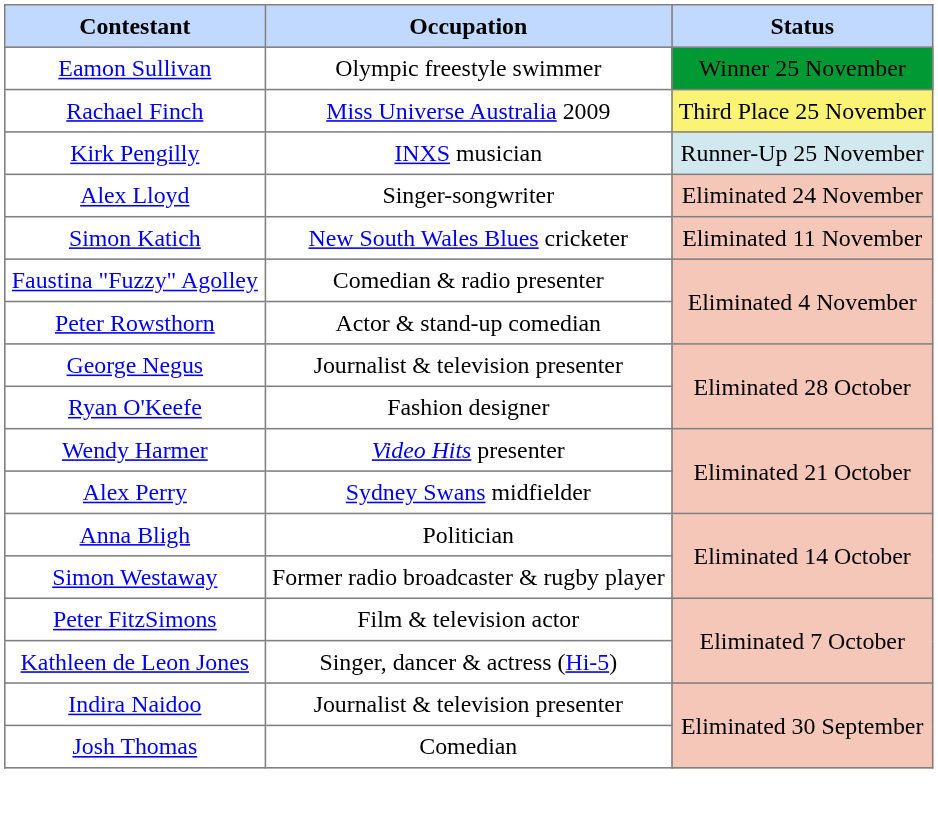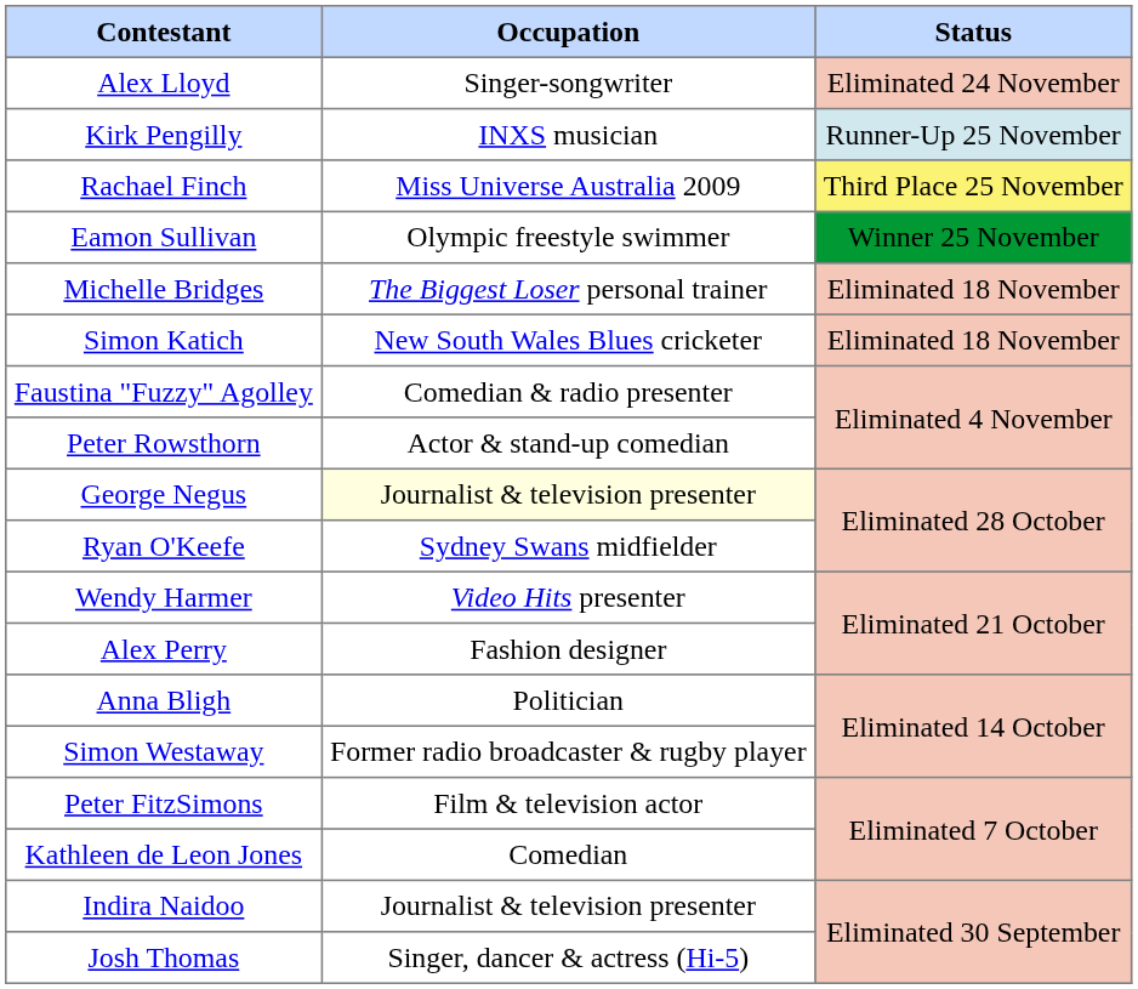 <table class="sortable" border="1" cellpadding="4" cellspacing="0" style="text-align:center; font-size:95%; border-collapse:collapse">
 <tr style="background:#C1D8FF">
 <th>Contestant</th>
 <th>Occupation</th>
 <th>Status</th>
 </tr>
 <tr>
-<td><a href='#'>Eamon Sullivan</a></td>
-<td>Olympic freestyle swimmer</td>
-<td bgcolor="009933"><span>Winner 25 November</span></td>
+<td><a href='#'>Alex Lloyd</a></td>
+<td>Singer-songwriter</td>
+<td bgcolor="F4C7B8">Eliminated 24 November</td>
+</tr>
+<tr>
+<td><a href='#'>Kirk Pengilly</a></td>
+<td><a href='#'>INXS</a> musician</td>
+<td style="background:#d1e8ef">Runner-Up 25 November</td>
 </tr>
 <tr>
 <td><a href='#'>Rachael Finch</a></td>
 <td><a href='#'>Miss Universe Australia</a> 2009</td>
 <td style="background:#fbf373">Third Place 25 November</td>
 </tr>
 <tr>
-<td><a href='#'>Kirk Pengilly</a></td>
-<td><a href='#'>INXS</a> musician</td>
-<td style="background:#d1e8ef">Runner-Up 25 November</td>
+<td><a href='#'>Eamon Sullivan</a></td>
+<td>Olympic freestyle swimmer</td>
+<td bgcolor="009933"><span>Winner 25 November</span></td>
 </tr>
 <tr>
-<td><a href='#'>Alex Lloyd</a></td>
-<td>Singer-songwriter</td>
-<td bgcolor="F4C7B8">Eliminated 24 November</td>
+<td><a href='#'>Michelle Bridges</a></td>
+<td><em><a href='#'>The Biggest Loser</a></em> personal trainer</td>
+<td bgcolor="F4C7B8">Eliminated 18 November</td>
 </tr>
 <tr>
 <td><a href='#'>Simon Katich</a></td>
 <td><a href='#'>New South Wales Blues</a> cricketer</td>
-<td bgcolor="F4C7B8">Eliminated 11 November</td>
+<td bgcolor="F4C7B8">Eliminated 18 November</td>
 </tr>
 <tr>
 <td><a href='#'>Faustina "Fuzzy" Agolley</a></td>
 <td>Comedian & radio presenter</td>
 <td rowspan="2" bgcolor="F4C7B8">Eliminated 4 November</td>
 </tr>
 <tr>
 <td><a href='#'>Peter Rowsthorn</a></td>
 <td>Actor & stand-up comedian</td>
 </tr>
 <tr>
 <td><a href='#'>George Negus</a></td>
-<td>Journalist & television presenter</td>
+<td style="background: lightyellow;">Journalist & television presenter</td>
 <td rowspan="2" bgcolor="F4C7B8">Eliminated 28 October</td>
 </tr>
 <tr>
 <td><a href='#'>Ryan O'Keefe</a></td>
-<td>Fashion designer</td>
+<td><a href='#'>Sydney Swans</a> midfielder</td>
 </tr>
 <tr>
 <td><a href='#'>Wendy Harmer</a></td>
 <td><em><a href='#'>Video Hits</a></em> presenter</td>
 <td rowspan="2" bgcolor="F4C7B8">Eliminated 21 October</td>
 </tr>
 <tr>
 <td><a href='#'>Alex Perry</a></td>
-<td><a href='#'>Sydney Swans</a> midfielder</td>
+<td>Fashion designer</td>
 </tr>
 <tr>
 <td><a href='#'>Anna Bligh</a></td>
 <td>Politician</td>
 <td rowspan="2" bgcolor="F4C7B8">Eliminated 14 October</td>
 </tr>
 <tr>
 <td><a href='#'>Simon Westaway</a></td>
 <td>Former radio broadcaster & rugby player</td>
 </tr>
 <tr>
 <td><a href='#'>Peter FitzSimons</a></td>
 <td>Film & television actor</td>
 <td rowspan="2" bgcolor="F4C7B8">Eliminated 7 October</td>
 </tr>
 <tr>
 <td><a href='#'>Kathleen de Leon Jones</a></td>
-<td>Singer, dancer & actress (<a href='#'>Hi-5</a>)</td>
+<td>Comedian</td>
 </tr>
 <tr>
 <td><a href='#'>Indira Naidoo</a></td>
 <td>Journalist & television presenter</td>
 <td rowspan="2" bgcolor="F4C7B8">Eliminated 30 September</td>
 </tr>
 <tr>
 <td><a href='#'>Josh Thomas</a></td>
-<td>Comedian</td>
+<td>Singer, dancer & actress (<a href='#'>Hi-5</a>)</td>
 </tr>
 </table>
